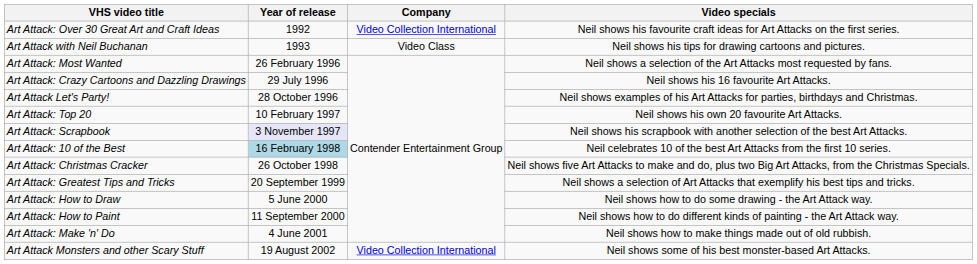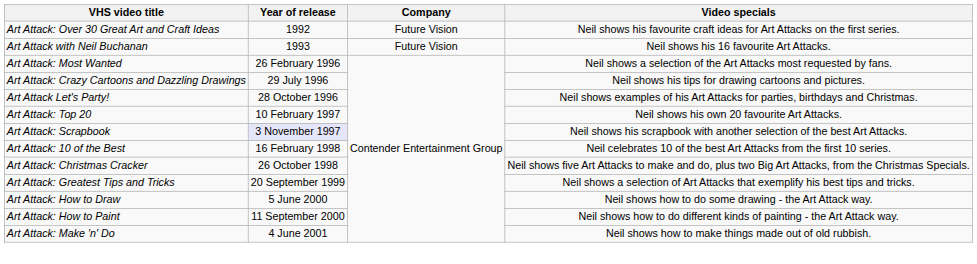 <table class="wikitable">
 <tr>
 <th>VHS video title</th>
 <th>Year of release</th>
 <th>Company</th>
 <th>Video specials</th>
 </tr>
 <tr>
 <td><em>Art Attack: Over 30 Great Art and Craft Ideas</em></td>
 <td style="text-align:center;">1992</td>
-<td style="text-align:center;"><a href='#'>Video Collection International</a></td>
+<td style="text-align:center;">Future Vision</td>
 <td style="text-align:center;">Neil shows his favourite craft ideas for Art Attacks on the first series.</td>
 </tr>
 <tr>
 <td><em>Art Attack with Neil Buchanan</em></td>
 <td style="text-align:center;">1993</td>
-<td style="text-align:center;">Video Class</td>
-<td style="text-align:center;">Neil shows his tips for drawing cartoons and pictures.</td>
+<td style="text-align:center;">Future Vision</td>
+<td style="text-align:center;">Neil shows his 16 favourite Art Attacks.</td>
 </tr>
 <tr>
 <td><em>Art Attack: Most Wanted</em></td>
 <td style="text-align:center;">26 February 1996</td>
 <td style="text-align:center;" rowspan=11>Contender Entertainment Group</td>
 <td style="text-align:center;">Neil shows a selection of the Art Attacks most requested by fans.</td>
 </tr>
 <tr>
 <td><em>Art Attack: Crazy Cartoons and Dazzling Drawings</em></td>
 <td style="text-align:center;">29 July 1996</td>
-<td style="text-align:center;">Neil shows his 16 favourite Art Attacks.</td>
+<td style="text-align:center;">Neil shows his tips for drawing cartoons and pictures.</td>
 </tr>
 <tr>
 <td><em>Art Attack Let's Party!</em></td>
 <td style="text-align:center;">28 October 1996</td>
 <td style="text-align:center;">Neil shows examples of his Art Attacks for parties, birthdays and Christmas.</td>
 </tr>
 <tr>
 <td><em>Art Attack: Top 20</em></td>
 <td style="text-align:center;">10 February 1997</td>
 <td style="text-align:center;">Neil shows his own 20 favourite Art Attacks.</td>
 </tr>
 <tr>
 <td><em>Art Attack: Scrapbook</em></td>
 <td style="background: lavender; text-align:center;">3 November 1997</td>
 <td style="text-align:center;">Neil shows his scrapbook with another selection of the best Art Attacks.</td>
 </tr>
 <tr>
 <td><em>Art Attack: 10 of the Best</em></td>
-<td style="background: lightblue; text-align:center;">16 February 1998</td>
+<td style="text-align:center;">16 February 1998</td>
 <td style="text-align:center;">Neil celebrates 10 of the best Art Attacks from the first 10 series.</td>
 </tr>
 <tr>
 <td><em>Art Attack: Christmas Cracker</em></td>
 <td style="text-align:center;">26 October 1998</td>
 <td style="text-align:center;">Neil shows five Art Attacks to make and do, plus two Big Art Attacks, from the Christmas Specials.</td>
 </tr>
 <tr>
 <td><em>Art Attack: Greatest Tips and Tricks</em></td>
 <td style="text-align:center;">20 September 1999</td>
 <td style="text-align:center;">Neil shows a selection of Art Attacks that exemplify his best tips and tricks.</td>
 </tr>
 <tr>
 <td><em>Art Attack: How to Draw</em></td>
 <td style="text-align:center;">5 June 2000</td>
 <td style="text-align:center;">Neil shows how to do some drawing - the Art Attack way.</td>
 </tr>
 <tr>
 <td><em>Art Attack: How to Paint</em></td>
 <td style="text-align:center;">11 September 2000</td>
 <td style="text-align:center;">Neil shows how to do different kinds of painting - the Art Attack way.</td>
 </tr>
 <tr>
 <td><em>Art Attack: Make 'n' Do</em></td>
 <td style="text-align:center;">4 June 2001</td>
 <td style="text-align:center;">Neil shows how to make things made out of old rubbish.</td>
 </tr>
-<tr>
-<td><em>Art Attack Monsters and other Scary Stuff</em></td>
-<td style="text-align:center;">19 August 2002</td>
-<td style="text-align:center;"><a href='#'>Video Collection International</a></td>
-<td style="text-align:center;">Neil shows some of his best monster-based Art Attacks.</td>
-</tr>
 </table>
